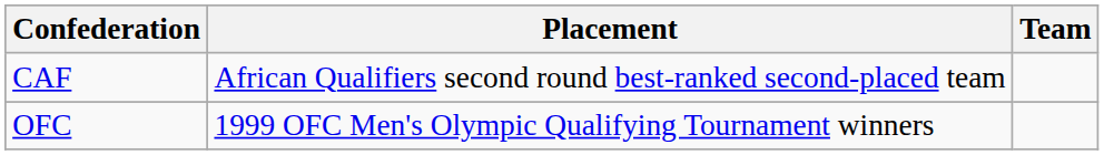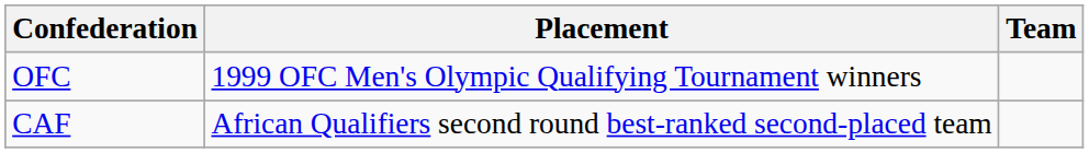 <table class=wikitable>
 <tr>
 <th>Confederation</th>
 <th>Placement</th>
 <th>Team</th>
 </tr>
 <tr>
+<td><a href='#'>OFC</a></td>
+<td><a href='#'>1999 OFC Men's Olympic Qualifying Tournament</a> winners</td>
+<td></td>
+</tr>
+<tr>
 <td><a href='#'>CAF</a></td>
 <td><a href='#'>African Qualifiers</a> second round <a href='#'>best-ranked second-placed</a> team</td>
 <td></td>
 </tr>
-<tr>
-<td><a href='#'>OFC</a></td>
-<td><a href='#'>1999 OFC Men's Olympic Qualifying Tournament</a> winners</td>
-<td></td>
-</tr>
 </table>
